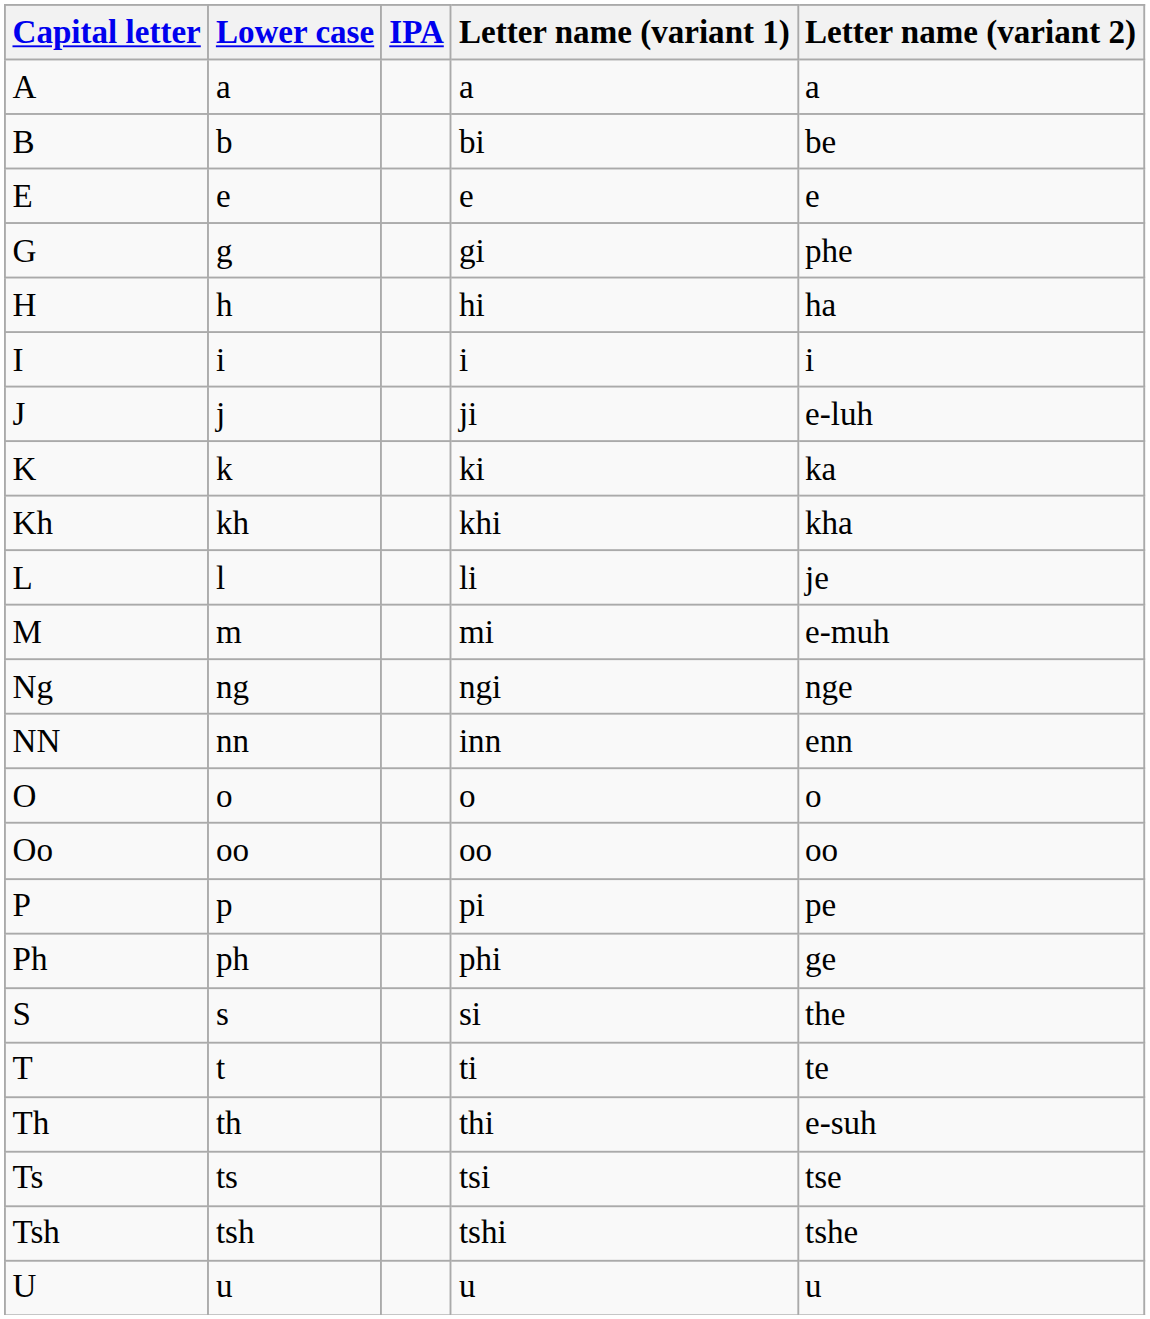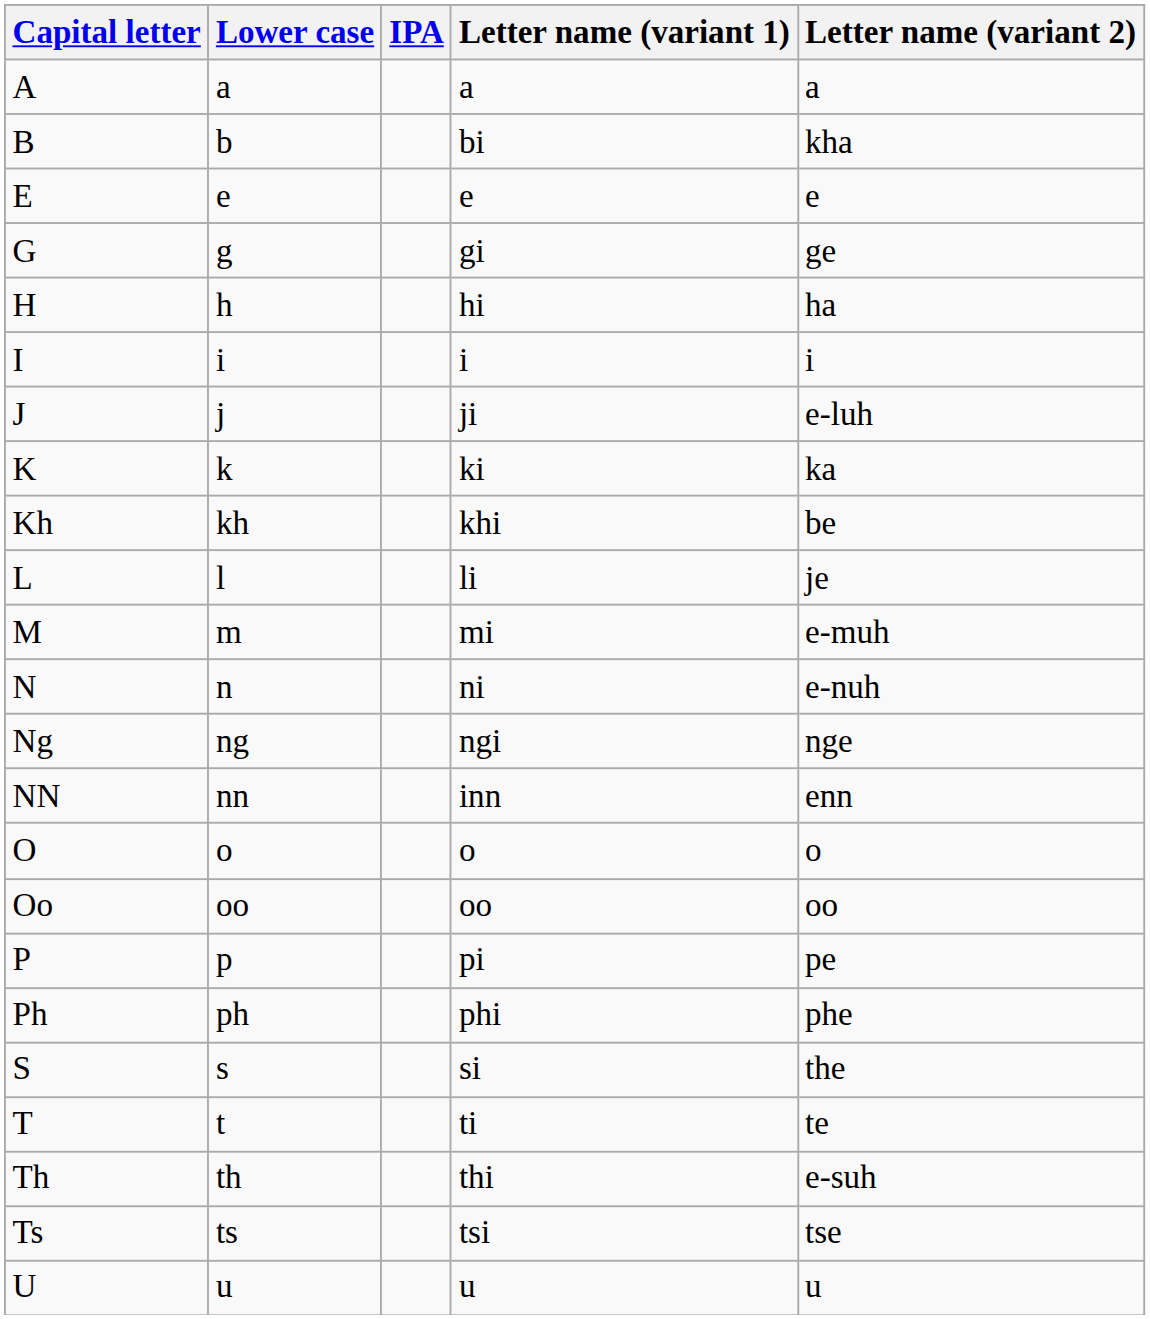 <table class=wikitable style="font-size: 1.1em;">
 <tr align=center>
 <th><a href='#'>Capital letter</a></th>
 <th><a href='#'>Lower case</a></th>
 <th><a href='#'>IPA</a></th>
 <th>Letter name (variant 1)</th>
 <th>Letter name (variant 2)</th>
 </tr>
 <tr>
 <td>A</td>
 <td>a</td>
 <td></td>
 <td>a</td>
 <td>a</td>
 </tr>
 <tr>
 <td>B</td>
 <td>b</td>
 <td></td>
 <td>bi</td>
-<td>be</td>
+<td>kha</td>
 </tr>
 <tr>
 <td>E</td>
 <td>e</td>
 <td></td>
 <td>e</td>
 <td>e</td>
 </tr>
 <tr>
 <td>G</td>
 <td>g</td>
 <td></td>
 <td>gi</td>
-<td>phe</td>
+<td>ge</td>
 </tr>
 <tr>
 <td>H</td>
 <td>h</td>
 <td></td>
 <td>hi</td>
 <td>ha</td>
 </tr>
 <tr>
 <td>I</td>
 <td>i</td>
 <td></td>
 <td>i</td>
 <td>i</td>
 </tr>
 <tr>
 <td>J</td>
 <td>j</td>
 <td></td>
 <td>ji</td>
 <td>e-luh</td>
 </tr>
 <tr>
 <td>K</td>
 <td>k</td>
 <td></td>
 <td>ki</td>
 <td>ka</td>
 </tr>
 <tr>
 <td>Kh</td>
 <td>kh</td>
 <td></td>
 <td>khi</td>
-<td>kha</td>
+<td>be</td>
 </tr>
 <tr>
 <td>L</td>
 <td>l</td>
 <td></td>
 <td>li</td>
 <td>je</td>
 </tr>
 <tr>
 <td>M</td>
 <td>m</td>
 <td></td>
 <td>mi</td>
 <td>e-muh</td>
+</tr>
+<tr>
+<td>N</td>
+<td>n</td>
+<td></td>
+<td>ni</td>
+<td>e-nuh</td>
 </tr>
 <tr>
 <td>Ng</td>
 <td>ng</td>
 <td></td>
 <td>ngi</td>
 <td>nge</td>
 </tr>
 <tr>
 <td>NN</td>
 <td>nn</td>
 <td></td>
 <td>inn</td>
 <td>enn</td>
 </tr>
 <tr>
 <td>O</td>
 <td>o</td>
 <td></td>
 <td>o</td>
 <td>o</td>
 </tr>
 <tr>
 <td>Oo</td>
 <td>oo</td>
 <td></td>
 <td>oo</td>
 <td>oo</td>
 </tr>
 <tr>
 <td>P</td>
 <td>p</td>
 <td></td>
 <td>pi</td>
 <td>pe</td>
 </tr>
 <tr>
 <td>Ph</td>
 <td>ph</td>
 <td></td>
 <td>phi</td>
-<td>ge</td>
+<td>phe</td>
 </tr>
 <tr>
 <td>S</td>
 <td>s</td>
 <td></td>
 <td>si</td>
 <td>the</td>
 </tr>
 <tr>
 <td>T</td>
 <td>t</td>
 <td></td>
 <td>ti</td>
 <td>te</td>
 </tr>
 <tr>
 <td>Th</td>
 <td>th</td>
 <td></td>
 <td>thi</td>
 <td>e-suh</td>
 </tr>
 <tr>
 <td>Ts</td>
 <td>ts</td>
 <td></td>
 <td>tsi</td>
 <td>tse</td>
 </tr>
 <tr>
-<td>Tsh</td>
-<td>tsh</td>
-<td></td>
-<td>tshi</td>
-<td>tshe</td>
-</tr>
-<tr>
 <td>U</td>
 <td>u</td>
 <td></td>
 <td>u</td>
 <td>u</td>
 </tr>
 </table>
